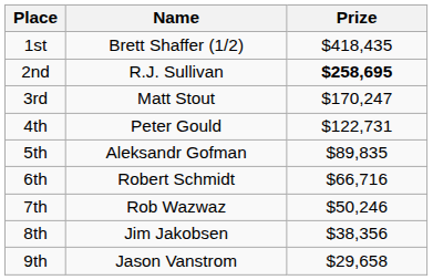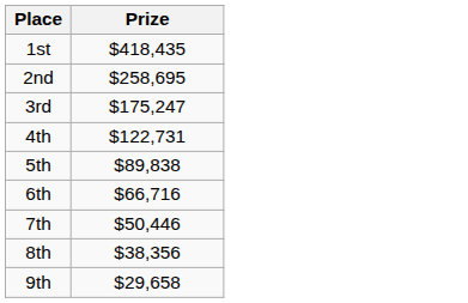 <table class="wikitable">
 <tr>
 <th width="50">Place</th>
-<th width="200">Name</th>
 <th width="125">Prize</th>
 </tr>
 <tr>
 <td align = "center">1st</td>
-<td align = "center">Brett Shaffer (1/2)</td>
 <td align = "center">$418,435</td>
 </tr>
 <tr>
 <td align = "center">2nd</td>
-<td align = "center">R.J. Sullivan</td>
-<td align = "center"><strong>$258,695</strong></td>
+<td align = "center">$258,695</td>
 </tr>
 <tr>
 <td align = "center">3rd</td>
-<td align = "center">Matt Stout</td>
-<td align = "center">$170,247</td>
+<td align = "center">$175,247</td>
 </tr>
 <tr>
 <td align = "center">4th</td>
-<td align = "center">Peter Gould</td>
 <td align = "center">$122,731</td>
 </tr>
 <tr>
 <td align = "center">5th</td>
-<td align = "center">Aleksandr Gofman</td>
-<td align = "center">$89,835</td>
+<td align = "center">$89,838</td>
 </tr>
 <tr>
 <td align = "center">6th</td>
-<td align = "center">Robert Schmidt</td>
 <td align = "center">$66,716</td>
 </tr>
 <tr>
 <td align = "center">7th</td>
-<td align = "center">Rob Wazwaz</td>
-<td align = "center">$50,246</td>
+<td align = "center">$50,446</td>
 </tr>
 <tr>
 <td align = "center">8th</td>
-<td align = "center">Jim Jakobsen</td>
 <td align = "center">$38,356</td>
 </tr>
 <tr>
 <td align = "center">9th</td>
-<td align = "center">Jason Vanstrom</td>
 <td align = "center">$29,658</td>
 </tr>
 </table>
